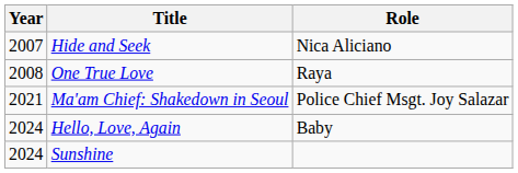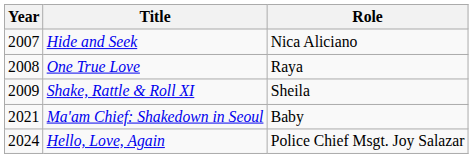 <table class= "wikitable sortable">
 <tr>
 <th>Year</th>
 <th>Title</th>
 <th>Role</th>
 </tr>
 <tr>
 <td>2007</td>
 <td><em><a href='#'>Hide and Seek</a></em></td>
 <td>Nica Aliciano</td>
 </tr>
 <tr>
 <td>2008</td>
 <td><em><a href='#'>One True Love</a></em></td>
 <td>Raya</td>
 </tr>
 <tr>
+<td>2009</td>
+<td><em><a href='#'>Shake, Rattle & Roll XI</a></em></td>
+<td>Sheila</td>
+</tr>
+<tr>
 <td>2021</td>
 <td><em><a href='#'>Ma'am Chief: Shakedown in Seoul</a></em></td>
-<td>Police Chief Msgt. Joy Salazar</td>
+<td>Baby</td>
 </tr>
 <tr>
 <td>2024</td>
 <td><em><a href='#'>Hello, Love, Again</a></em></td>
-<td>Baby</td>
-</tr>
-<tr>
-<td>2024</td>
-<td><em><a href='#'>Sunshine</a></em></td>
-<td></td>
+<td>Police Chief Msgt. Joy Salazar</td>
 </tr>
 </table>
